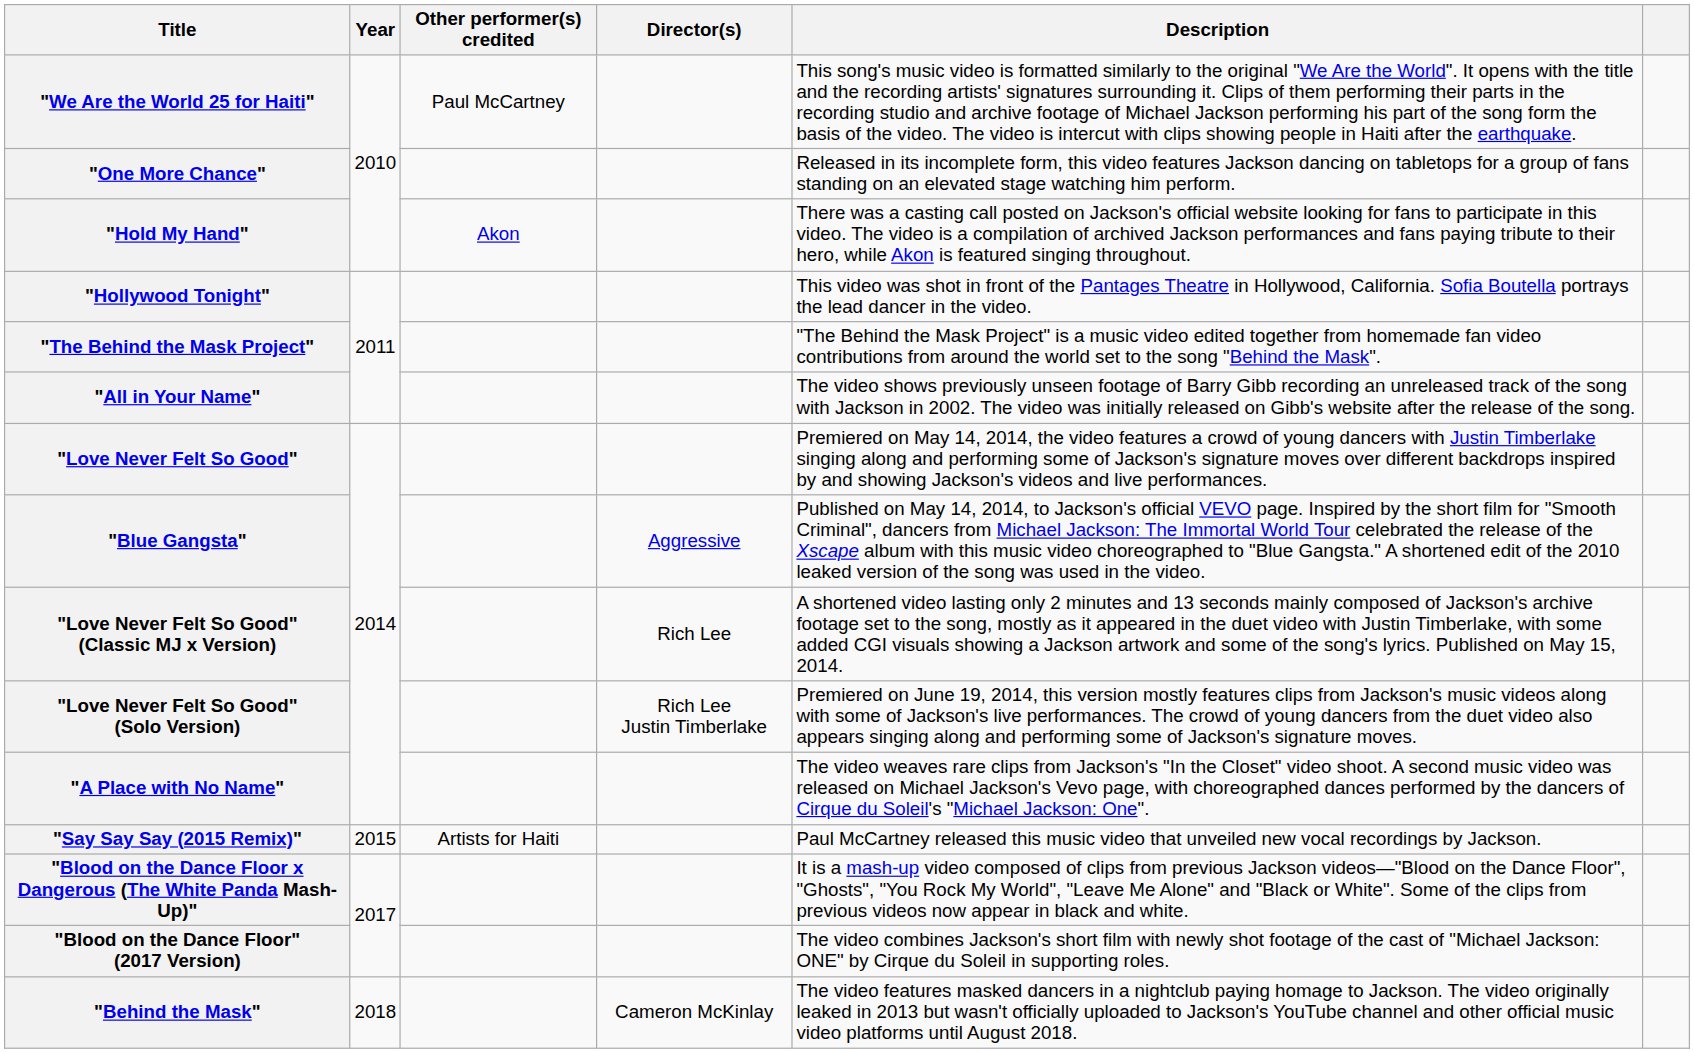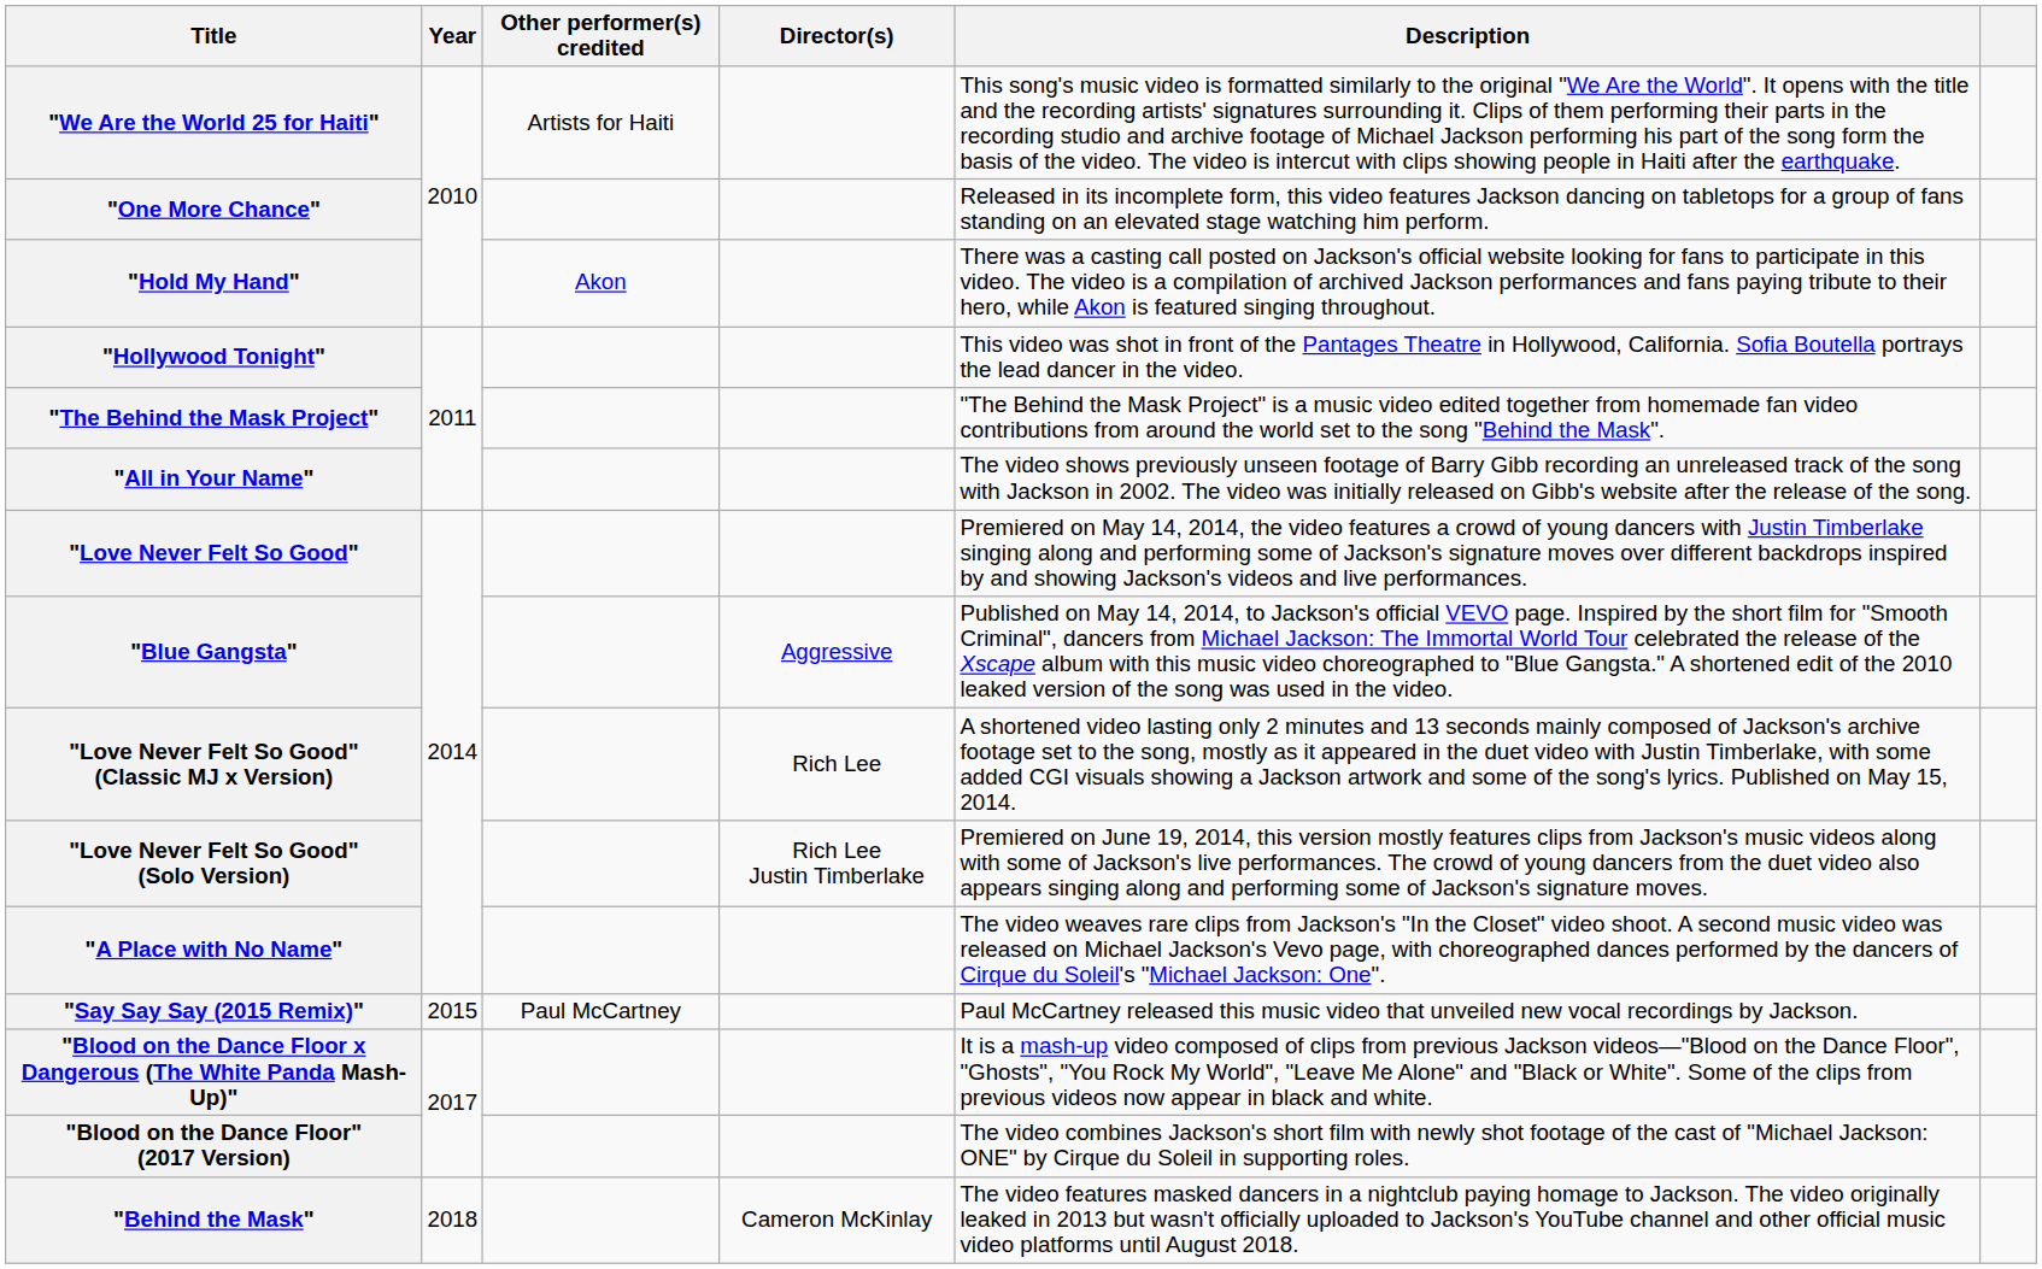 <table class="wikitable sortable plainrowheaders" style="text-align:center;">
 <tr>
 <th scope="col" style="width:18em;">Title</th>
 <th scope="col" style="width:2em;">Year</th>
 <th scope="col" style="width:10em;">Other performer(s) credited</th>
 <th scope="col" style="width:10em;">Director(s)</th>
 <th scope="col" style="width:45em;" class="unsortable">Description</th>
 <th scope="col" style="width:2em;" class="unsortable"></th>
 </tr>
 <tr>
 <th scope="row">"<a href='#'>We Are the World 25 for Haiti</a>"</th>
 <td rowspan="3">2010</td>
-<td>Paul McCartney</td>
+<td>Artists for Haiti</td>
 <td></td>
 <td style="text-align:left;">This song's music video is formatted similarly to the original "<a href='#'>We Are the World</a>". It opens with the title and the recording artists' signatures surrounding it. Clips of them performing their parts in the recording studio and archive footage of Michael Jackson performing his part of the song form the basis of the video. The video is intercut with clips showing people in Haiti after the <a href='#'>earthquake</a>.</td>
 <td></td>
 </tr>
 <tr>
 <th scope="row">"<a href='#'>One More Chance</a>"</th>
 <td></td>
 <td></td>
 <td style="text-align:left;">Released in its incomplete form, this video features Jackson dancing on tabletops for a group of fans standing on an elevated stage watching him perform.</td>
 <td></td>
 </tr>
 <tr>
 <th scope="row">"<a href='#'>Hold My Hand</a>"</th>
 <td><a href='#'>Akon</a></td>
 <td></td>
 <td style="text-align:left;">There was a casting call posted on Jackson's official website looking for fans to participate in this video. The video is a compilation of archived Jackson performances and fans paying tribute to their hero, while <a href='#'>Akon</a> is featured singing throughout.</td>
 <td></td>
 </tr>
 <tr>
 <th scope="row">"<a href='#'>Hollywood Tonight</a>"</th>
 <td rowspan="3">2011</td>
 <td></td>
 <td></td>
 <td style="text-align:left;">This video was shot in front of the <a href='#'>Pantages Theatre</a> in Hollywood, California. <a href='#'>Sofia Boutella</a> portrays the lead dancer in the video.</td>
 <td></td>
 </tr>
 <tr>
 <th scope="row">"<a href='#'>The Behind the Mask Project</a>"</th>
 <td></td>
 <td></td>
 <td style="text-align:left;">"The Behind the Mask Project" is a music video edited together from homemade fan video contributions from around the world set to the song "<a href='#'>Behind the Mask</a>".</td>
 <td></td>
 </tr>
 <tr>
 <th scope="row">"<a href='#'>All in Your Name</a>"</th>
 <td></td>
 <td></td>
 <td style="text-align:left;">The video shows previously unseen footage of Barry Gibb recording an unreleased track of the song with Jackson in 2002. The video was initially released on Gibb's website after the release of the song.</td>
 <td></td>
 </tr>
 <tr>
 <th scope="row">"<a href='#'>Love Never Felt So Good</a>"</th>
 <td rowspan="5">2014</td>
 <td></td>
 <td><br></td>
 <td style="text-align:left;">Premiered on May 14, 2014, the video features a crowd of young dancers with <a href='#'>Justin Timberlake</a> singing along and performing some of Jackson's signature moves over different backdrops inspired by and showing Jackson's videos and live performances.</td>
 <td></td>
 </tr>
 <tr>
 <th scope="row">"<a href='#'>Blue Gangsta</a>"</th>
 <td></td>
 <td><a href='#'>Aggressive</a></td>
 <td style="text-align:left;">Published on May 14, 2014, to Jackson's official <a href='#'>VEVO</a> page. Inspired by the short film for "Smooth Criminal", dancers from <a href='#'>Michael Jackson: The Immortal World Tour</a> celebrated the release of the <em><a href='#'>Xscape</a></em> album with this music video choreographed to "Blue Gangsta." A shortened edit of the 2010 leaked version of the song was used in the video.</td>
 <td></td>
 </tr>
 <tr>
 <th scope="row">"Love Never Felt So Good" <br>(Classic MJ x Version)</th>
 <td></td>
 <td>Rich Lee</td>
 <td style="text-align:left;">A shortened video lasting only 2 minutes and 13 seconds mainly composed of Jackson's archive footage set to the song, mostly as it appeared in the duet video with Justin Timberlake, with some added CGI visuals showing a Jackson artwork and some of the song's lyrics. Published on May 15, 2014.</td>
 <td></td>
 </tr>
 <tr>
 <th scope="row">"Love Never Felt So Good" <br>(Solo Version)</th>
 <td></td>
 <td>Rich Lee<br>Justin Timberlake</td>
 <td style="text-align:left;">Premiered on June 19, 2014, this version mostly features clips from Jackson's music videos along with some of Jackson's live performances. The crowd of young dancers from the duet video also appears singing along and performing some of Jackson's signature moves.</td>
 <td></td>
 </tr>
 <tr>
 <th scope="row">"<a href='#'>A Place with No Name</a>"</th>
 <td></td>
 <td></td>
 <td style="text-align:left;">The video weaves rare clips from Jackson's "In the Closet" video shoot. A second music video was released on Michael Jackson's Vevo page, with choreographed dances performed by the dancers of <a href='#'>Cirque du Soleil</a>'s "<a href='#'>Michael Jackson: One</a>".</td>
 <td></td>
 </tr>
 <tr>
 <th scope="row">"<a href='#'>Say Say Say (2015 Remix)</a>"</th>
 <td>2015</td>
-<td>Artists for Haiti</td>
+<td>Paul McCartney</td>
 <td></td>
 <td style="text-align:left;">Paul McCartney released this music video that unveiled new vocal recordings by Jackson.</td>
 <td></td>
 </tr>
 <tr>
 <th scope="row">"<a href='#'>Blood on the Dance Floor x Dangerous</a> (<a href='#'>The White Panda</a> Mash-Up)"</th>
 <td rowspan="2">2017</td>
 <td></td>
 <td></td>
 <td style="text-align:left;">It is a <a href='#'>mash-up</a> video composed of clips from previous Jackson videos—"Blood on the Dance Floor", "Ghosts", "You Rock My World", "Leave Me Alone" and "Black or White". Some of the clips from previous videos now appear in black and white.</td>
 <td></td>
 </tr>
 <tr>
 <th scope="row">"Blood on the Dance Floor" <br>(2017 Version)</th>
 <td></td>
 <td></td>
 <td style="text-align:left;">The video combines Jackson's short film with newly shot footage of the cast of "Michael Jackson: ONE" by Cirque du Soleil in supporting roles.</td>
 <td></td>
 </tr>
 <tr>
 <th scope="row">"<a href='#'>Behind the Mask</a>"</th>
 <td>2018</td>
 <td></td>
 <td>Cameron McKinlay</td>
 <td style="text-align:left;">The video features masked dancers in a nightclub paying homage to Jackson. The video originally leaked in 2013 but wasn't officially uploaded to Jackson's YouTube channel and other official music video platforms until August 2018.</td>
 <td></td>
 </tr>
 </table>
